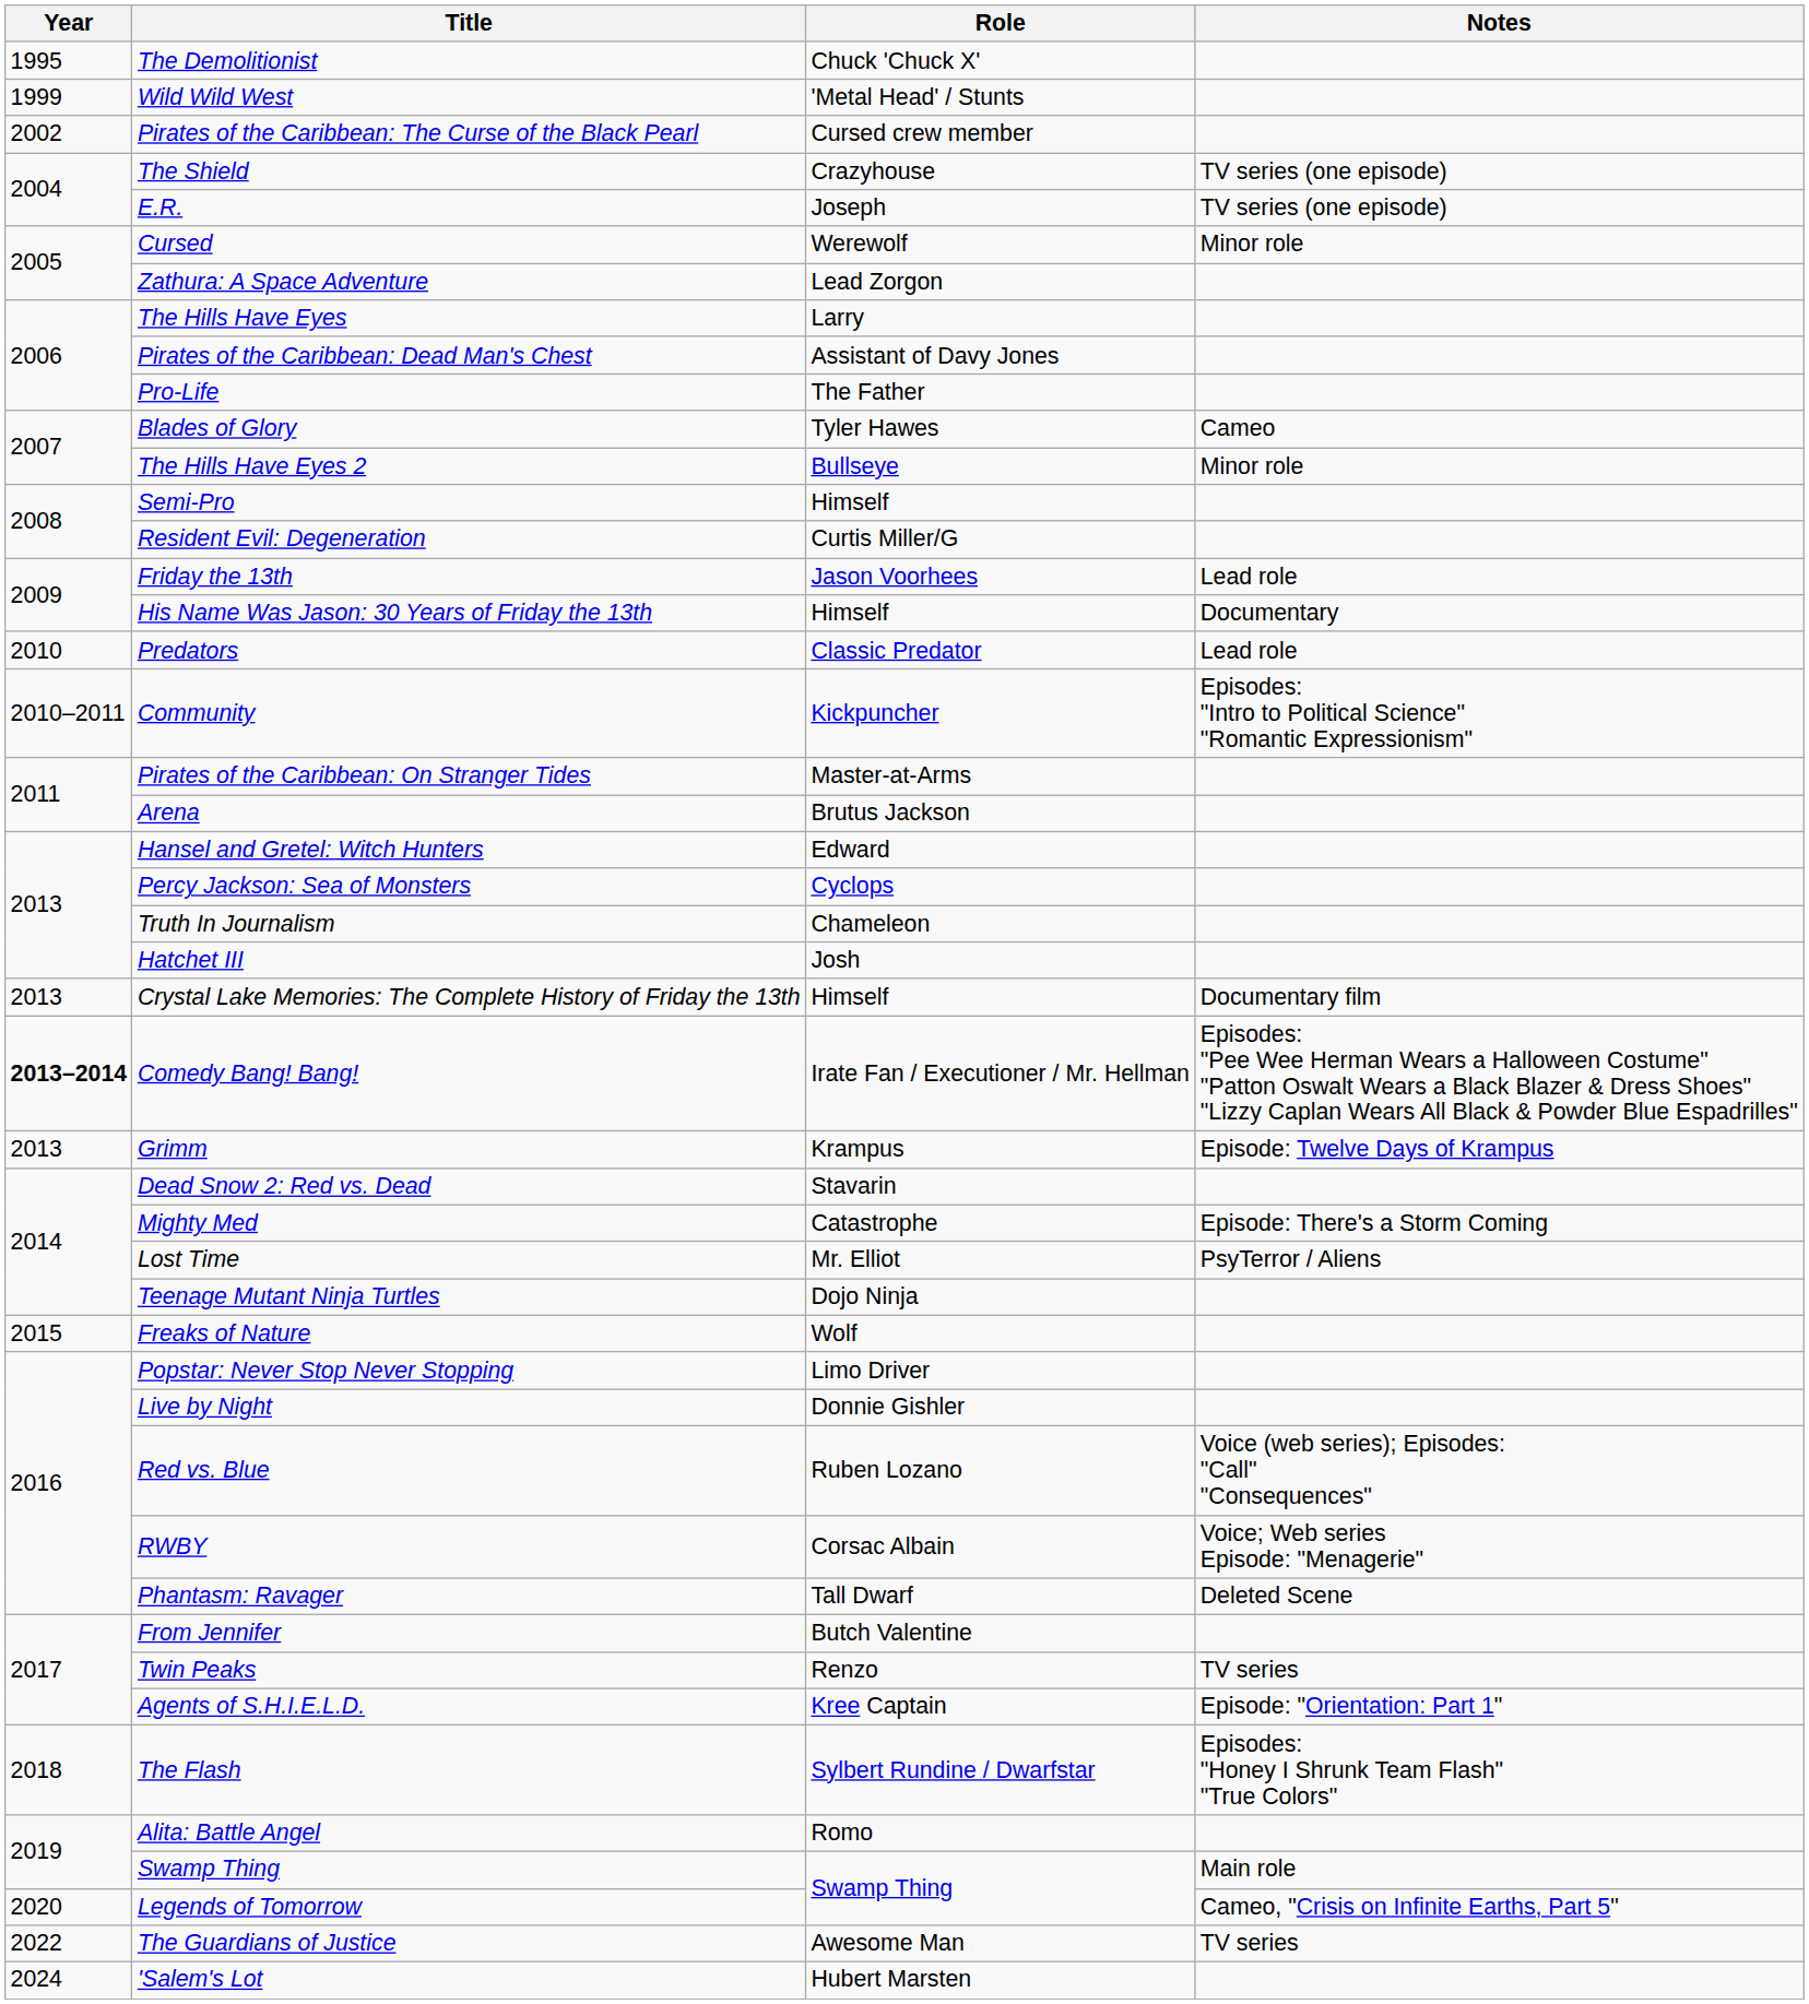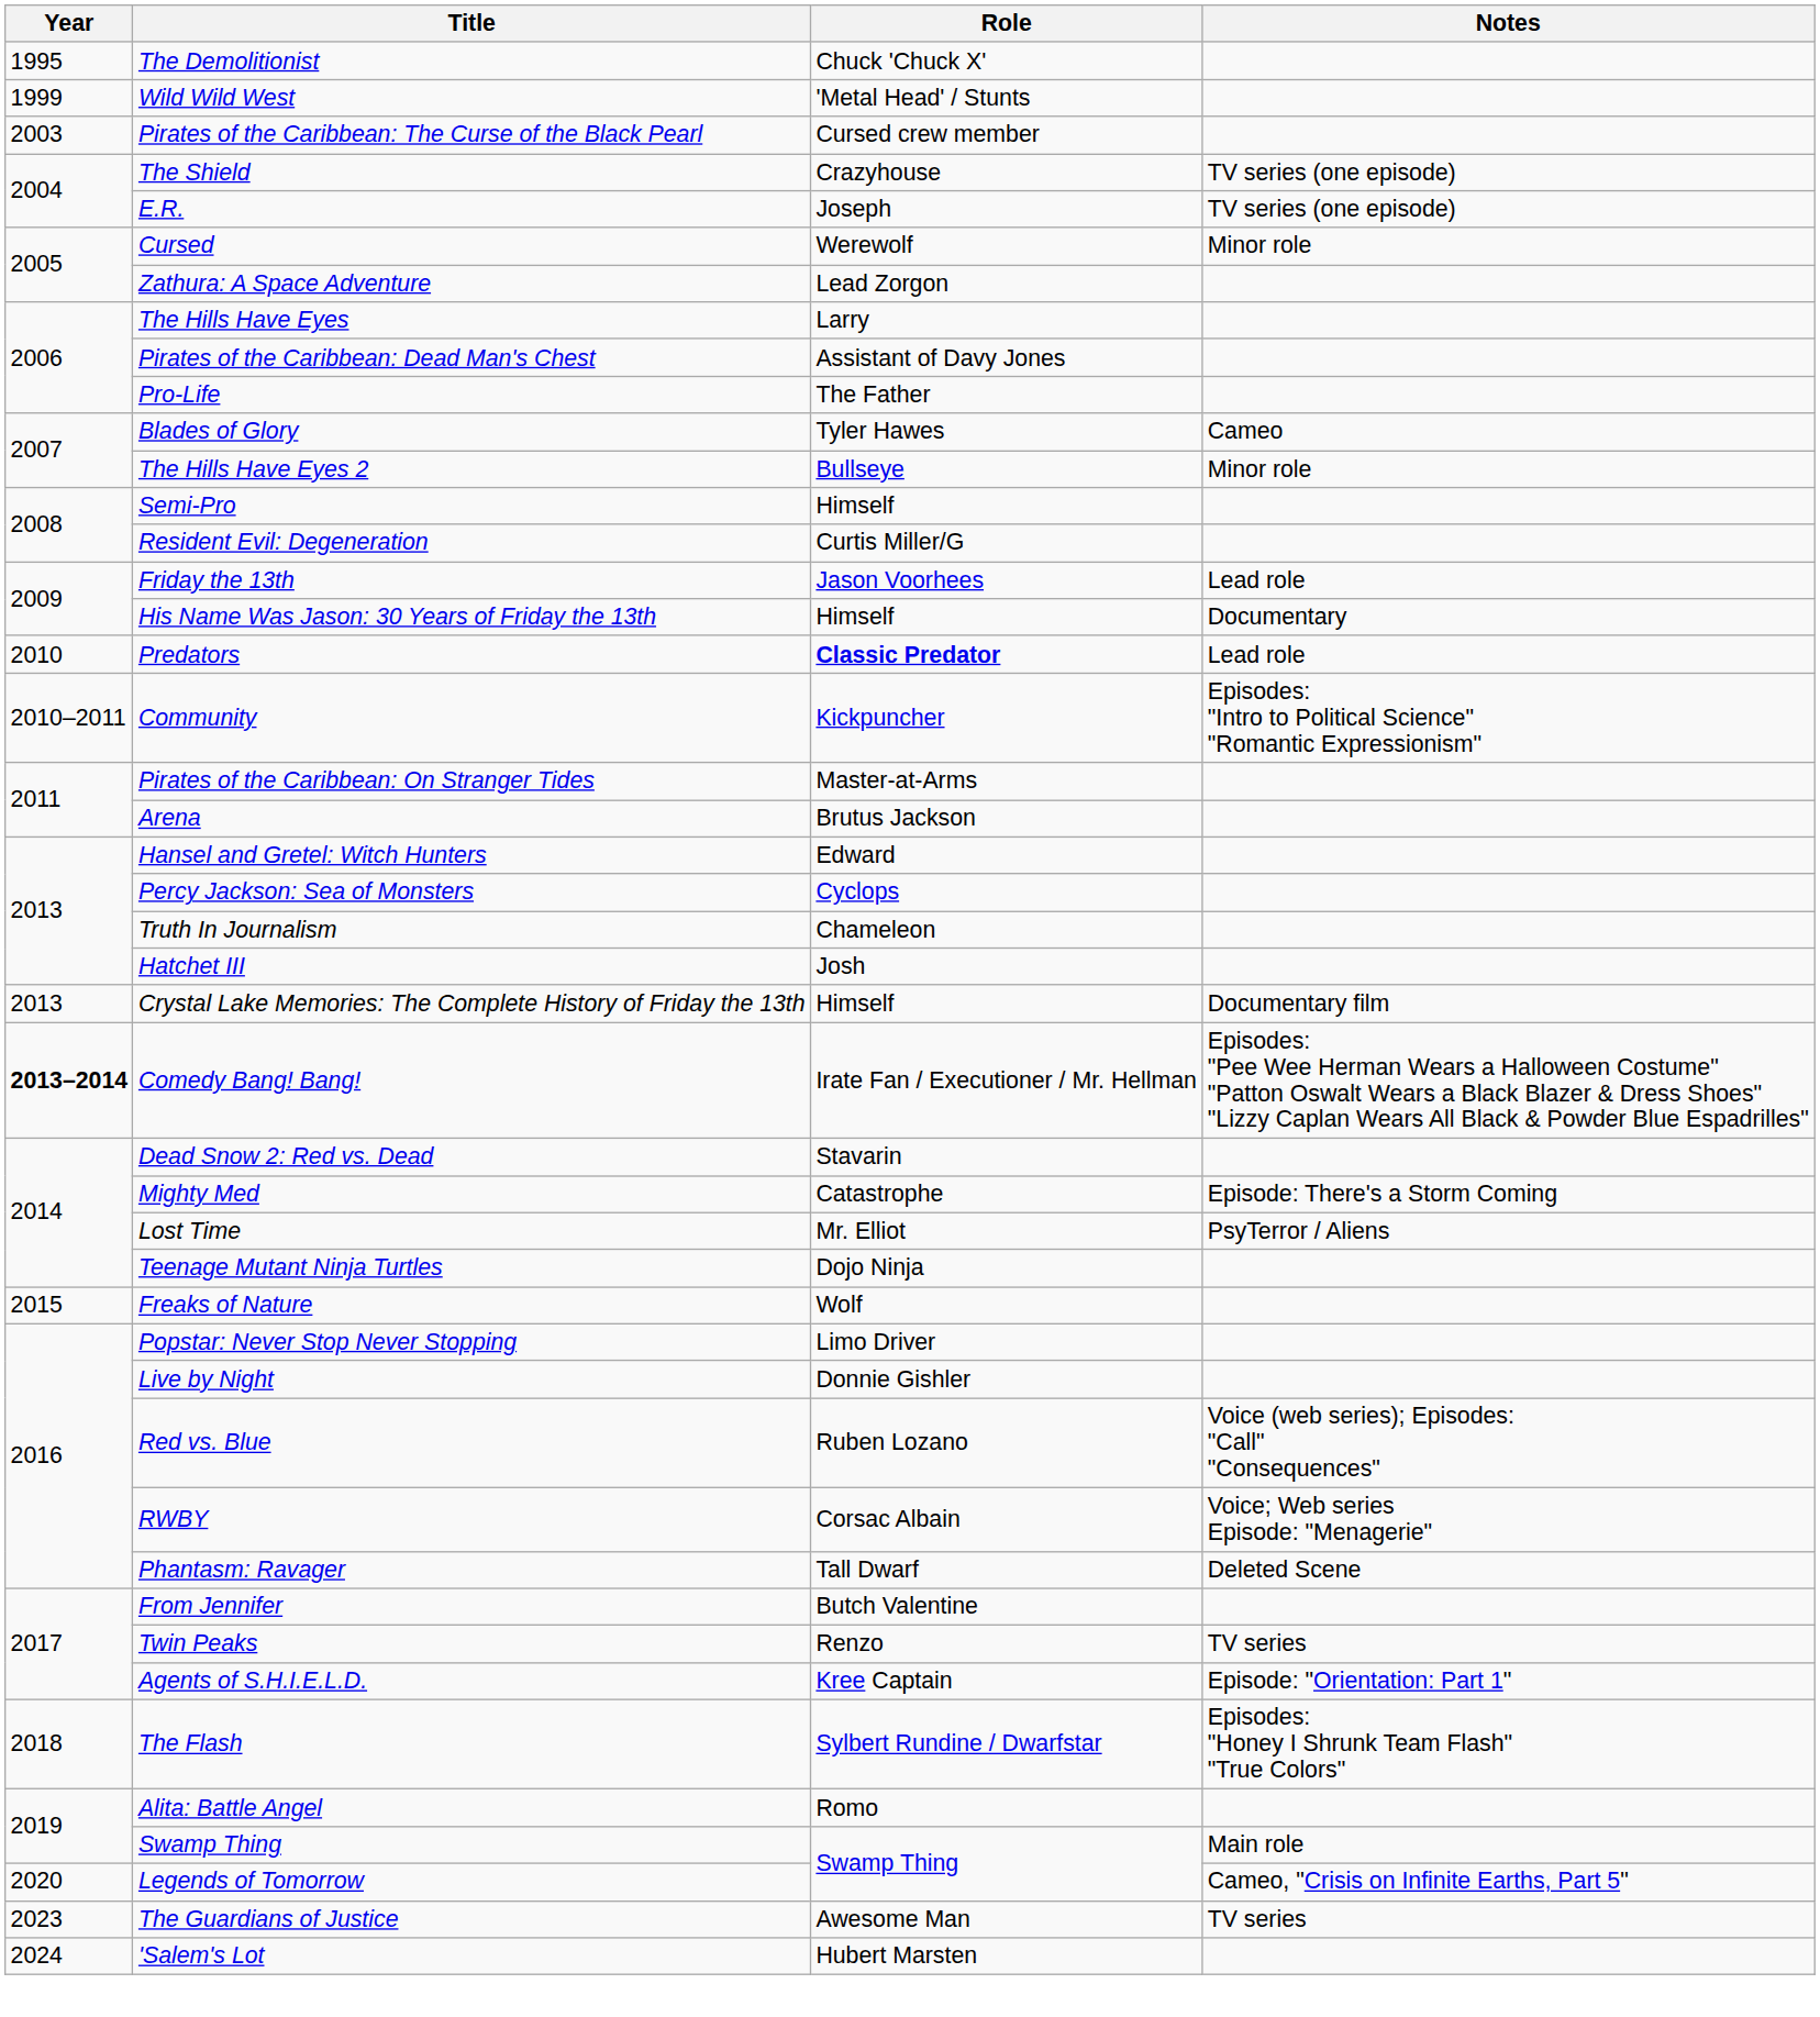 <table class="wikitable">
 <tr>
 <th>Year</th>
 <th>Title</th>
 <th>Role</th>
 <th>Notes</th>
 </tr>
 <tr>
 <td>1995</td>
 <td><em><a href='#'>The Demolitionist</a></em></td>
 <td>Chuck 'Chuck X'</td>
 <td></td>
 </tr>
 <tr>
 <td>1999</td>
 <td><em><a href='#'>Wild Wild West</a></em></td>
 <td>'Metal Head' / Stunts</td>
 <td></td>
 </tr>
 <tr>
-<td>2002</td>
+<td>2003</td>
 <td><em><a href='#'>Pirates of the Caribbean: The Curse of the Black Pearl</a></em></td>
 <td>Cursed crew member</td>
 <td></td>
 </tr>
 <tr>
 <td rowspan="2">2004</td>
 <td><em><a href='#'>The Shield</a></em></td>
 <td>Crazyhouse</td>
 <td>TV series (one episode)</td>
 </tr>
 <tr>
 <td><em><a href='#'>E.R.</a></em></td>
 <td>Joseph</td>
 <td>TV series (one episode)</td>
 </tr>
 <tr>
 <td rowspan="2">2005</td>
 <td><em><a href='#'>Cursed</a></em></td>
 <td>Werewolf</td>
 <td>Minor role</td>
 </tr>
 <tr>
 <td><em><a href='#'>Zathura: A Space Adventure</a></em></td>
 <td>Lead Zorgon</td>
 <td></td>
 </tr>
 <tr>
 <td rowspan="3">2006</td>
 <td><em><a href='#'>The Hills Have Eyes</a></em></td>
 <td>Larry</td>
 <td></td>
 </tr>
 <tr>
 <td><em><a href='#'>Pirates of the Caribbean: Dead Man's Chest</a></em></td>
 <td>Assistant of Davy Jones</td>
 <td></td>
 </tr>
 <tr>
 <td><em><a href='#'>Pro-Life</a></em></td>
 <td>The Father</td>
 <td></td>
 </tr>
 <tr>
 <td rowspan="2">2007</td>
 <td><em><a href='#'>Blades of Glory</a></em></td>
 <td>Tyler Hawes</td>
 <td>Cameo</td>
 </tr>
 <tr>
 <td><em><a href='#'>The Hills Have Eyes 2</a></em></td>
 <td><a href='#'>Bullseye</a></td>
 <td>Minor role</td>
 </tr>
 <tr>
 <td rowspan="2">2008</td>
 <td><em><a href='#'>Semi-Pro</a></em></td>
 <td>Himself</td>
 <td></td>
 </tr>
 <tr>
 <td><em><a href='#'>Resident Evil: Degeneration</a></em></td>
 <td>Curtis Miller/G</td>
 <td Motion capture></td>
 </tr>
 <tr>
 <td rowspan="2">2009</td>
 <td><em><a href='#'>Friday the 13th</a></em></td>
 <td><a href='#'>Jason Voorhees</a></td>
 <td>Lead role</td>
 </tr>
 <tr>
 <td><em><a href='#'>His Name Was Jason: 30 Years of Friday the 13th</a></em></td>
 <td>Himself</td>
 <td>Documentary</td>
 </tr>
 <tr>
 <td>2010</td>
 <td><em><a href='#'>Predators</a></em></td>
-<td><a href='#'>Classic Predator</a></td>
+<td><strong><a href='#'>Classic Predator</a></strong></td>
 <td>Lead role</td>
 </tr>
 <tr>
 <td>2010–2011</td>
 <td><em><a href='#'>Community</a></em></td>
 <td><a href='#'>Kickpuncher</a></td>
 <td>Episodes:<br>"Intro to Political Science"<br>"Romantic Expressionism"</td>
 </tr>
 <tr>
 <td rowspan="2">2011</td>
 <td><em><a href='#'>Pirates of the Caribbean: On Stranger Tides</a></em></td>
 <td>Master-at-Arms</td>
 <td></td>
 </tr>
 <tr>
 <td><em><a href='#'>Arena</a></em></td>
 <td>Brutus Jackson</td>
 <td></td>
 </tr>
 <tr 2012 The aggression scale |Arena]]>
 <td rowspan="4">2013</td>
 <td><em><a href='#'>Hansel and Gretel: Witch Hunters</a></em></td>
 <td>Edward</td>
 <td></td>
 </tr>
 <tr>
 <td><em><a href='#'>Percy Jackson: Sea of Monsters</a></em></td>
 <td><a href='#'>Cyclops</a></td>
 <td></td>
 </tr>
 <tr>
 <td><em>Truth In Journalism</em></td>
 <td>Chameleon</td>
 <td></td>
 </tr>
 <tr>
 <td><em><a href='#'>Hatchet III</a></em></td>
 <td>Josh</td>
 <td></td>
 </tr>
 <tr>
 <td>2013</td>
 <td><em>Crystal Lake Memories: The Complete History of Friday the 13th</em></td>
 <td>Himself</td>
 <td>Documentary film</td>
 </tr>
 <tr>
 <td><strong>2013–2014</strong></td>
 <td><em><a href='#'>Comedy Bang! Bang!</a></em></td>
 <td>Irate Fan / Executioner / Mr. Hellman</td>
 <td>Episodes:<br>"Pee Wee Herman Wears a Halloween Costume"<br>"Patton Oswalt Wears a Black Blazer & Dress Shoes"<br>"Lizzy Caplan Wears All Black & Powder Blue Espadrilles"</td>
-</tr>
-<tr>
-<td>2013</td>
-<td><em><a href='#'>Grimm</a></em></td>
-<td>Krampus</td>
-<td>Episode: <a href='#'>Twelve Days of Krampus</a></td>
 </tr>
 <tr>
 <td rowspan="4">2014</td>
 <td><em><a href='#'>Dead Snow 2: Red vs. Dead</a></em></td>
 <td>Stavarin</td>
 <td></td>
 </tr>
 <tr>
 <td><em><a href='#'>Mighty Med</a></em></td>
 <td>Catastrophe</td>
 <td>Episode: There's a Storm Coming</td>
 </tr>
 <tr>
 <td><em>Lost Time</em></td>
 <td>Mr. Elliot</td>
 <td>PsyTerror / Aliens</td>
 </tr>
 <tr>
 <td><em><a href='#'>Teenage Mutant Ninja Turtles</a></em></td>
 <td>Dojo Ninja</td>
 <td></td>
 </tr>
 <tr>
 <td rowspan="1">2015</td>
 <td><em><a href='#'>Freaks of Nature</a></em></td>
 <td>Wolf</td>
 <td></td>
 </tr>
 <tr>
 <td rowspan="5">2016</td>
 <td><em><a href='#'>Popstar: Never Stop Never Stopping</a></em></td>
 <td>Limo Driver</td>
 <td></td>
 </tr>
 <tr>
 <td><em><a href='#'>Live by Night</a></em></td>
 <td>Donnie Gishler</td>
 <td></td>
 </tr>
 <tr>
 <td><em><a href='#'>Red vs. Blue</a></em></td>
 <td>Ruben Lozano</td>
 <td>Voice (web series); Episodes:<br>"Call"<br>"Consequences"</td>
 </tr>
 <tr>
 <td><em><a href='#'>RWBY</a></em></td>
 <td>Corsac Albain</td>
 <td>Voice; Web series<br>Episode: "Menagerie"</td>
 </tr>
 <tr>
 <td><em><a href='#'>Phantasm: Ravager</a></em></td>
 <td>Tall Dwarf</td>
 <td>Deleted Scene</td>
 </tr>
 <tr>
 <td rowspan="3">2017</td>
 <td><em><a href='#'>From Jennifer</a></em></td>
 <td>Butch Valentine</td>
 <td></td>
 </tr>
 <tr>
 <td><em><a href='#'>Twin Peaks</a></em></td>
 <td>Renzo</td>
 <td>TV series</td>
 </tr>
 <tr>
 <td><em><a href='#'>Agents of S.H.I.E.L.D.</a></em></td>
 <td><a href='#'>Kree</a> Captain</td>
 <td>Episode: "<a href='#'>Orientation: Part 1</a>"</td>
 </tr>
 <tr>
 <td>2018</td>
 <td><em><a href='#'>The Flash</a></em></td>
 <td><a href='#'>Sylbert Rundine / Dwarfstar</a></td>
 <td>Episodes:<br>"Honey I Shrunk Team Flash"<br>"True Colors"</td>
 </tr>
 <tr>
 <td rowspan="2">2019</td>
 <td><em><a href='#'>Alita: Battle Angel</a></em></td>
 <td>Romo</td>
 <td></td>
 </tr>
 <tr>
 <td><em><a href='#'>Swamp Thing</a></em></td>
 <td rowspan=2><a href='#'>Swamp Thing</a></td>
 <td>Main role</td>
 </tr>
 <tr>
 <td>2020</td>
 <td><em><a href='#'>Legends of Tomorrow</a></em></td>
 <td>Cameo, "<a href='#'>Crisis on Infinite Earths, Part 5</a>"</td>
 </tr>
 <tr>
-<td>2022</td>
+<td>2023</td>
 <td><em><a href='#'>The Guardians of Justice</a></em></td>
 <td>Awesome Man</td>
 <td>TV series</td>
 </tr>
 <tr>
 <td>2024</td>
 <td><em><a href='#'>'Salem's Lot</a></em></td>
 <td>Hubert Marsten</td>
 <td></td>
 </tr>
 </table>
